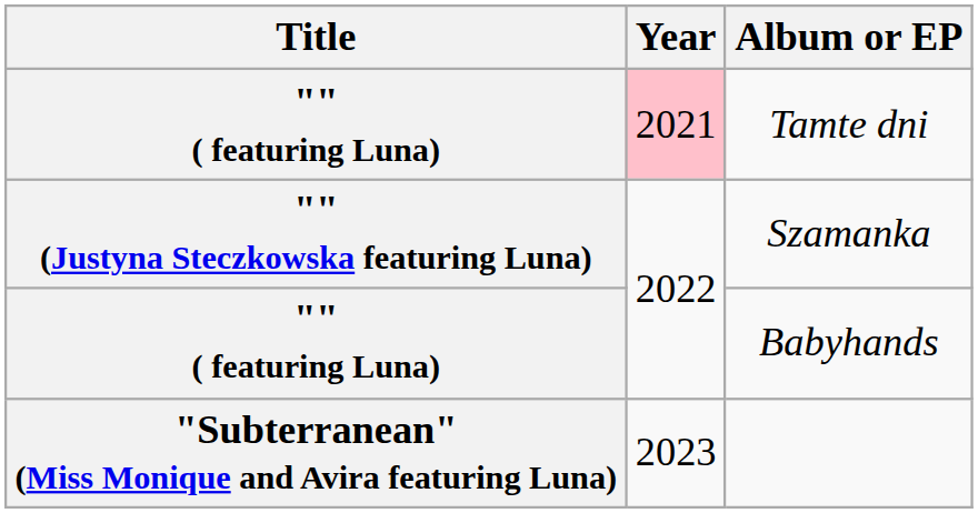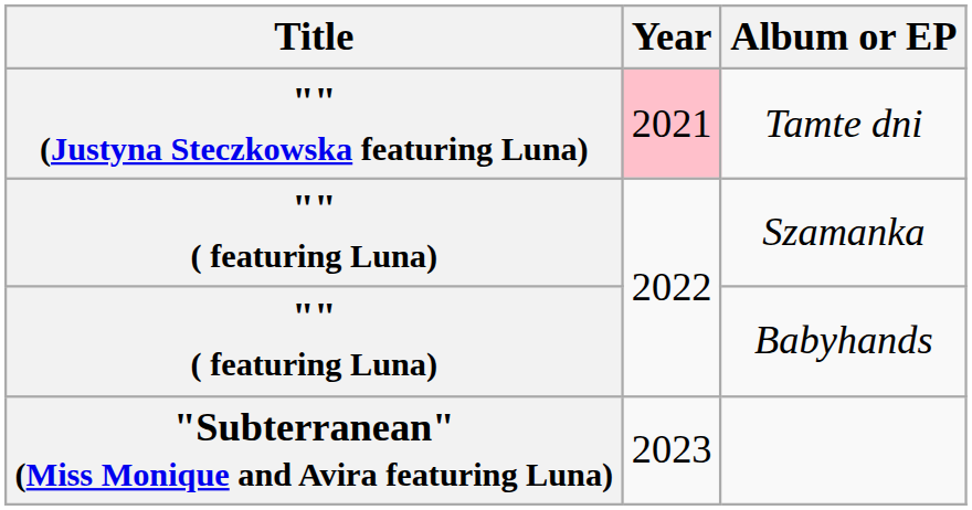 <table class="wikitable plainrowheaders" style="text-align:center;">
 <tr>
 <th scope="col">Title</th>
 <th scope="col">Year</th>
 <th scope="col">Album or EP</th>
 </tr>
 <tr>
-<th scope="row">""<br><small>( featuring Luna)</small></th>
+<th scope="row">""<br><small>(<a href='#'>Justyna Steczkowska</a> featuring Luna)</small></th>
 <td style="background: pink;">2021</td>
 <td><em>Tamte dni</em></td>
 </tr>
 <tr>
-<th scope="row">""<br><small>(<a href='#'>Justyna Steczkowska</a> featuring Luna)</small></th>
+<th scope="row">""<br><small>( featuring Luna)</small></th>
 <td rowspan="2">2022</td>
 <td><em>Szamanka</em></td>
 </tr>
 <tr>
 <th scope="row">""<br><small>( featuring Luna)</small></th>
 <td><em>Babyhands</em></td>
 </tr>
 <tr>
 <th scope="row">"Subterranean"<br><small>(<a href='#'>Miss Monique</a> and Avira featuring Luna)</small></th>
 <td>2023</td>
 <td></td>
 </tr>
 </table>
